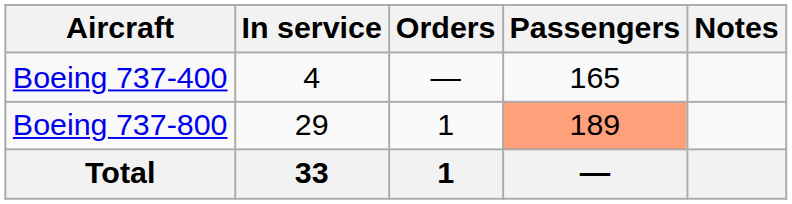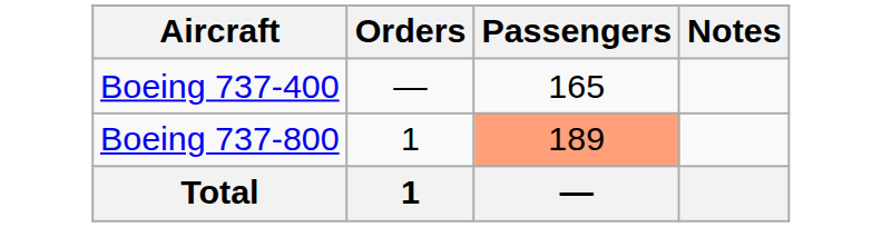 <table class="wikitable" style="border-collapse:collapse;text-align:center;margin:auto;">
 <tr>
 <th>Aircraft</th>
-<th>In service</th>
 <th>Orders</th>
 <th>Passengers</th>
 <th>Notes</th>
 </tr>
 <tr>
 <td><a href='#'>Boeing 737-400</a></td>
-<td>4</td>
 <td>—</td>
 <td>165</td>
 <td></td>
 </tr>
 <tr>
 <td><a href='#'>Boeing 737-800</a></td>
-<td>29</td>
 <td>1</td>
 <td style="background: lightsalmon;">189</td>
 <td></td>
 </tr>
 <tr>
 <th>Total</th>
-<th>33</th>
 <th>1</th>
 <th>—</th>
 <th></th>
 </tr>
 </table>
